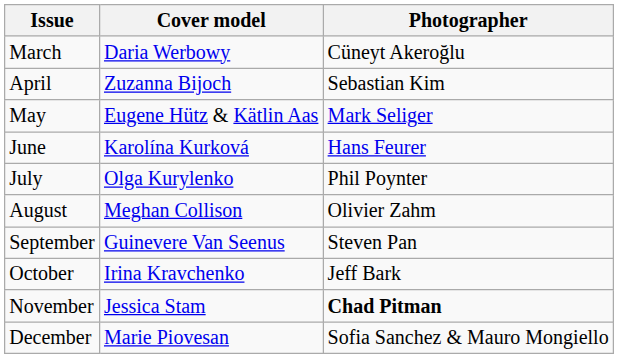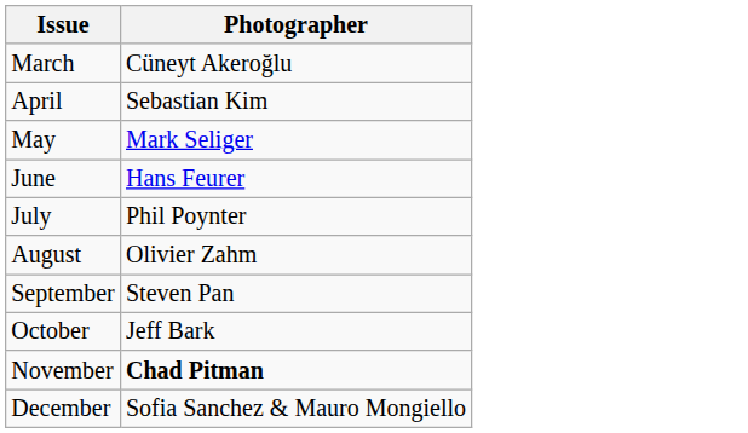 <table class="sortable wikitable">
 <tr>
 <th>Issue</th>
-<th>Cover model</th>
 <th>Photographer</th>
 </tr>
 <tr>
 <td>March</td>
-<td><a href='#'>Daria Werbowy</a></td>
 <td>Cüneyt Akeroğlu</td>
 </tr>
 <tr>
 <td>April</td>
-<td><a href='#'>Zuzanna Bijoch</a></td>
 <td>Sebastian Kim</td>
 </tr>
 <tr>
 <td>May</td>
-<td><a href='#'>Eugene Hütz</a> & <a href='#'>Kätlin Aas</a></td>
 <td><a href='#'>Mark Seliger</a></td>
 </tr>
 <tr>
 <td>June</td>
-<td><a href='#'>Karolína Kurková</a></td>
 <td><a href='#'>Hans Feurer</a></td>
 </tr>
 <tr>
 <td>July</td>
-<td><a href='#'>Olga Kurylenko</a></td>
 <td>Phil Poynter</td>
 </tr>
 <tr>
 <td>August</td>
-<td><a href='#'>Meghan Collison</a></td>
 <td>Olivier Zahm</td>
 </tr>
 <tr>
 <td>September</td>
-<td><a href='#'>Guinevere Van Seenus</a></td>
 <td>Steven Pan</td>
 </tr>
 <tr>
 <td>October</td>
-<td><a href='#'>Irina Kravchenko</a></td>
 <td>Jeff Bark</td>
 </tr>
 <tr>
 <td>November</td>
-<td><a href='#'>Jessica Stam</a></td>
 <td><strong>Chad Pitman</strong></td>
 </tr>
 <tr>
 <td>December</td>
-<td><a href='#'>Marie Piovesan</a></td>
 <td>Sofia Sanchez & Mauro Mongiello</td>
 </tr>
 </table>
